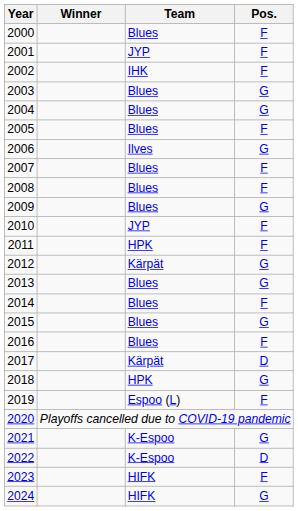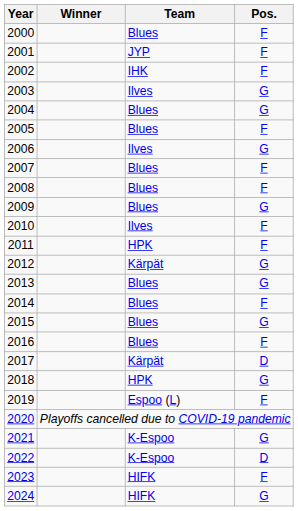 <table class="wikitable sortable">
 <tr>
 <th>Year</th>
 <th>Winner</th>
 <th>Team</th>
 <th>Pos.</th>
 </tr>
 <tr align="center">
 <td>2000</td>
 <td align="left"></td>
 <td align="left"><a href='#'>Blues</a></td>
 <td><a href='#'>F</a></td>
 </tr>
 <tr align="center">
 <td>2001</td>
 <td align="left"></td>
 <td align="left"><a href='#'>JYP</a></td>
 <td><a href='#'>F</a></td>
 </tr>
 <tr align="center">
 <td>2002</td>
 <td align="left"></td>
 <td align="left"><a href='#'>IHK</a></td>
 <td><a href='#'>F</a></td>
 </tr>
 <tr align="center">
 <td>2003</td>
 <td align="left"></td>
-<td align="left"><a href='#'>Blues</a></td>
+<td align="left"><a href='#'>Ilves</a></td>
 <td><a href='#'>G</a></td>
 </tr>
 <tr align="center">
 <td>2004</td>
 <td align="left"></td>
 <td align="left"><a href='#'>Blues</a></td>
 <td><a href='#'>G</a></td>
 </tr>
 <tr align="center">
 <td>2005</td>
 <td align="left"></td>
 <td align="left"><a href='#'>Blues</a></td>
 <td><a href='#'>F</a></td>
 </tr>
 <tr align="center">
 <td>2006</td>
 <td align="left"></td>
 <td align="left"><a href='#'>Ilves</a></td>
 <td><a href='#'>G</a></td>
 </tr>
 <tr align="center">
 <td>2007</td>
 <td align="left"></td>
 <td align="left"><a href='#'>Blues</a></td>
 <td><a href='#'>F</a></td>
 </tr>
 <tr align="center">
 <td>2008</td>
 <td align="left"></td>
 <td align="left"><a href='#'>Blues</a></td>
 <td><a href='#'>F</a></td>
 </tr>
 <tr align="center">
 <td>2009</td>
 <td align="left"></td>
 <td align="left"><a href='#'>Blues</a></td>
 <td><a href='#'>G</a></td>
 </tr>
 <tr align="center">
 <td>2010</td>
 <td align="left"></td>
-<td align="left"><a href='#'>JYP</a></td>
+<td align="left"><a href='#'>Ilves</a></td>
 <td><a href='#'>F</a></td>
 </tr>
 <tr align="center">
 <td>2011</td>
 <td align="left"></td>
 <td align="left"><a href='#'>HPK</a></td>
 <td><a href='#'>F</a></td>
 </tr>
 <tr align="center">
 <td>2012</td>
 <td align="left"></td>
 <td align="left"><a href='#'>Kärpät</a></td>
 <td><a href='#'>G</a></td>
 </tr>
 <tr align="center">
 <td>2013</td>
 <td align="left"></td>
 <td align="left"><a href='#'>Blues</a></td>
 <td><a href='#'>G</a></td>
 </tr>
 <tr align="center">
 <td>2014</td>
 <td align="left"></td>
 <td align="left"><a href='#'>Blues</a></td>
 <td><a href='#'>F</a></td>
 </tr>
 <tr align="center">
 <td>2015</td>
 <td align="left"></td>
 <td align="left"><a href='#'>Blues</a></td>
 <td><a href='#'>G</a></td>
 </tr>
 <tr align="center">
 <td>2016</td>
 <td align="left"></td>
 <td align="left"><a href='#'>Blues</a></td>
 <td><a href='#'>F</a></td>
 </tr>
 <tr align="center">
 <td>2017</td>
 <td align="left"></td>
 <td align="left"><a href='#'>Kärpät</a></td>
 <td><a href='#'>D</a></td>
 </tr>
 <tr align="center">
 <td>2018</td>
 <td align="left"></td>
 <td align="left"><a href='#'>HPK</a></td>
 <td><a href='#'>G</a></td>
 </tr>
 <tr align="center">
 <td>2019</td>
 <td align="left"></td>
 <td align="left"><a href='#'>Espoo</a> (<a href='#'>L</a>)</td>
 <td><a href='#'>F</a></td>
 </tr>
 <tr align="center">
 <td><a href='#'>2020</a></td>
 <td colspan="3"><em>Playoffs cancelled due to <a href='#'>COVID-19 pandemic</a></em></td>
 </tr>
 <tr align="center">
 <td><a href='#'>2021</a></td>
 <td align="left"></td>
 <td align="left"><a href='#'>K-Espoo</a></td>
 <td><a href='#'>G</a></td>
 </tr>
 <tr align="center">
 <td><a href='#'>2022</a></td>
 <td align="left"></td>
 <td align="left"><a href='#'>K-Espoo</a></td>
 <td><a href='#'>D</a></td>
 </tr>
 <tr align="center">
 <td><a href='#'>2023</a></td>
 <td align="left"></td>
 <td align="left"><a href='#'>HIFK</a></td>
 <td><a href='#'>F</a></td>
 </tr>
 <tr align="center">
 <td><a href='#'>2024</a></td>
 <td align="left"></td>
 <td align="left"><a href='#'>HIFK</a></td>
 <td><a href='#'>G</a></td>
 </tr>
 </table>
